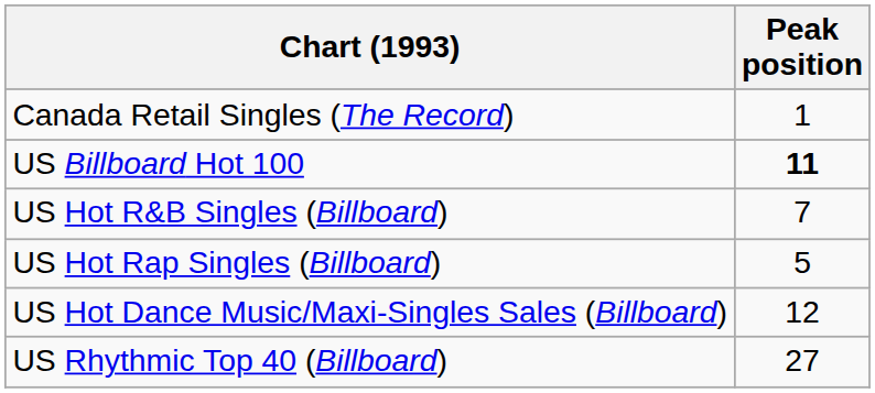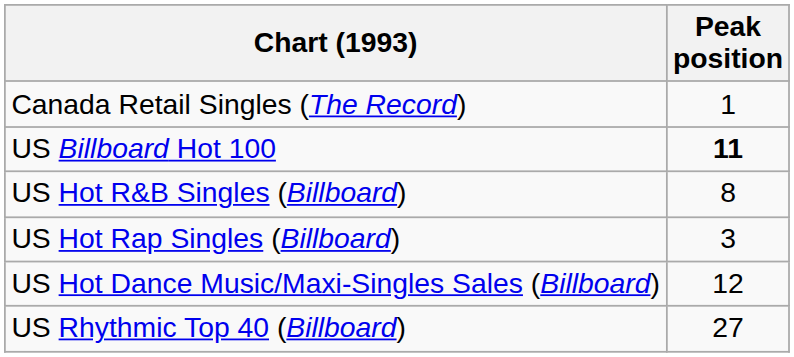 <table class="wikitable">
 <tr>
 <th>Chart (1993)</th>
 <th>Peak<br>position</th>
 </tr>
 <tr>
 <td>Canada Retail Singles (<em><a href='#'>The Record</a></em>)</td>
 <td align="center">1</td>
 </tr>
 <tr>
 <td>US <a href='#'><em>Billboard</em> Hot 100</a></td>
 <td align="center"><strong>11</strong></td>
 </tr>
 <tr>
 <td>US <a href='#'>Hot R&B Singles</a> (<em><a href='#'>Billboard</a></em>)</td>
-<td align="center">7</td>
+<td align="center">8</td>
 </tr>
 <tr>
 <td>US <a href='#'>Hot Rap Singles</a> (<em><a href='#'>Billboard</a></em>)</td>
-<td align="center">5</td>
+<td align="center">3</td>
 </tr>
 <tr>
 <td>US <a href='#'>Hot Dance Music/Maxi-Singles Sales</a> (<em><a href='#'>Billboard</a></em>)</td>
 <td align="center">12</td>
 </tr>
 <tr>
 <td>US <a href='#'>Rhythmic Top 40</a> (<em><a href='#'>Billboard</a></em>)</td>
 <td align="center">27</td>
 </tr>
 </table>
